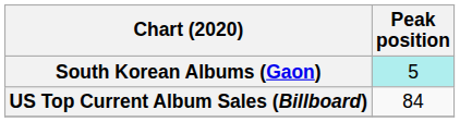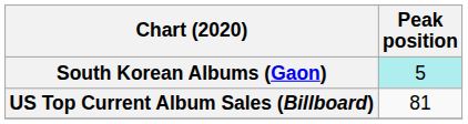 <table class="wikitable sortable plainrowheaders" style="text-align:center">
 <tr>
 <th scope="col">Chart (2020)</th>
 <th scope="col">Peak<br>position</th>
 </tr>
 <tr>
 <th scope="row">South Korean Albums (<a href='#'>Gaon</a>)</th>
 <td style="background: paleturquoise;">5</td>
 </tr>
 <tr>
 <th scope="row">US Top Current Album Sales (<em>Billboard</em>)</th>
-<td>84</td>
+<td>81</td>
 </tr>
 <tr>
 </tr>
 </table>
